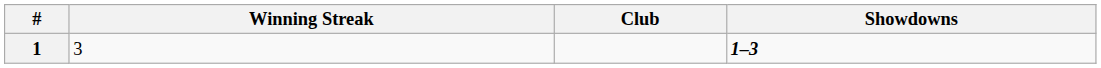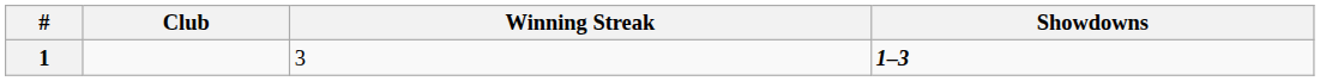 <table class="wikitable" style="width:60%">
 <tr>
 <th>#</th>
+<th>Club</th>
 <th>Winning Streak</th>
-<th>Club</th>
 <th>Showdowns</th>
 </tr>
 <tr>
 <th>1</th>
+<td></td>
 <td>3</td>
-<td></td>
 <td><strong><em>1–3</em></strong></td>
 </tr>
 </table>
